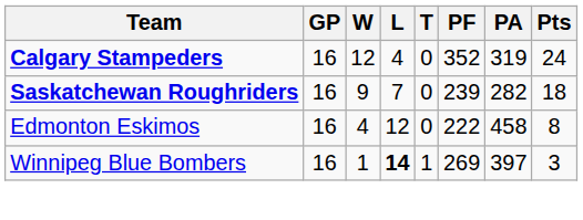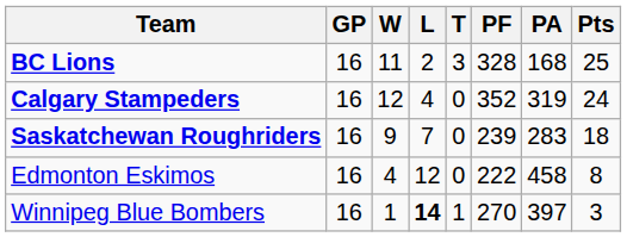 <table class="wikitable" style="float:left; margin-right:1em">
 <tr>
 <th>Team</th>
 <th>GP</th>
 <th>W</th>
 <th>L</th>
 <th>T</th>
 <th>PF</th>
 <th>PA</th>
 <th>Pts</th>
+</tr>
+<tr align="center">
+<td align="left"><strong><a href='#'>BC Lions</a></strong></td>
+<td>16</td>
+<td>11</td>
+<td>2</td>
+<td>3</td>
+<td>328</td>
+<td>168</td>
+<td>25</td>
 </tr>
 <tr align="center">
 <td align="left"><strong><a href='#'>Calgary Stampeders</a></strong></td>
 <td>16</td>
 <td>12</td>
 <td>4</td>
 <td>0</td>
 <td>352</td>
 <td>319</td>
 <td>24</td>
 </tr>
 <tr align="center">
 <td align="left"><strong><a href='#'>Saskatchewan Roughriders</a></strong></td>
 <td>16</td>
 <td>9</td>
 <td>7</td>
 <td>0</td>
 <td>239</td>
-<td>282</td>
+<td>283</td>
 <td>18</td>
 </tr>
 <tr align="center">
 <td align="left"><a href='#'>Edmonton Eskimos</a></td>
 <td>16</td>
 <td>4</td>
 <td>12</td>
 <td>0</td>
 <td>222</td>
 <td>458</td>
 <td>8</td>
 </tr>
 <tr align="center">
 <td align="left"><a href='#'>Winnipeg Blue Bombers</a></td>
 <td>16</td>
 <td>1</td>
 <td><strong>14</strong></td>
 <td>1</td>
-<td>269</td>
+<td>270</td>
 <td>397</td>
 <td>3</td>
 </tr>
 </table>
